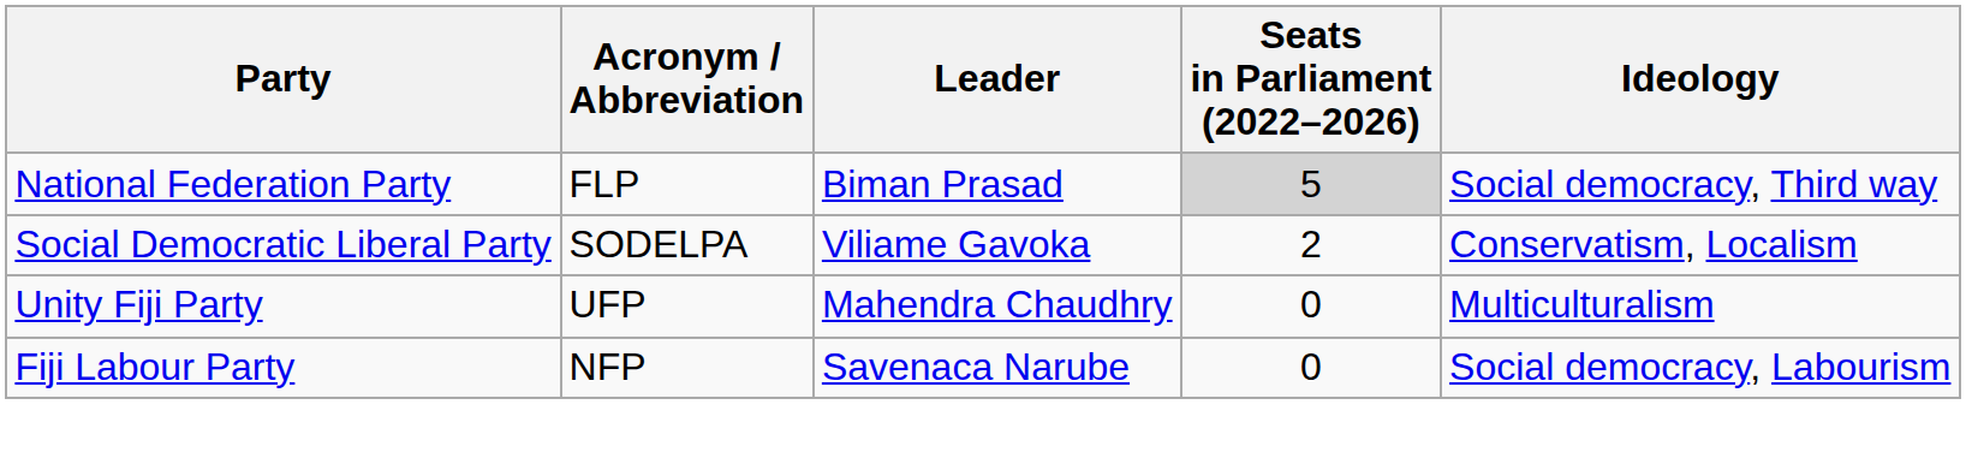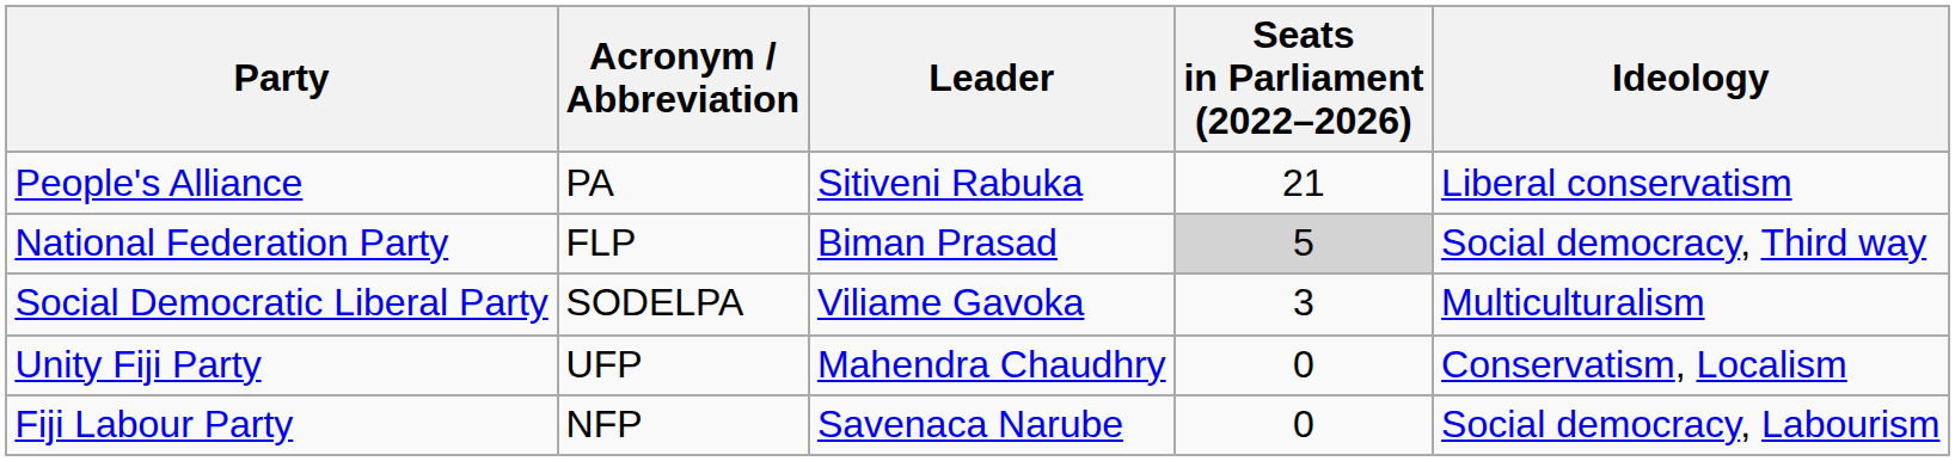 <table class="wikitable">
 <tr>
 <th>Party</th>
 <th>Acronym / <br>Abbreviation</th>
 <th>Leader</th>
 <th>Seats <br> in Parliament <br>(2022–2026)</th>
 <th>Ideology</th>
+</tr>
+<tr>
+<td><a href='#'>People's Alliance</a></td>
+<td>PA</td>
+<td><a href='#'>Sitiveni Rabuka</a></td>
+<td style="text-align:center">21</td>
+<td><a href='#'>Liberal conservatism</a></td>
 </tr>
 <tr>
 <td><a href='#'>National Federation Party</a></td>
 <td>FLP</td>
 <td><a href='#'>Biman Prasad</a></td>
 <td style="background: lightgrey; text-align:center">5</td>
 <td><a href='#'>Social democracy</a>, <a href='#'>Third way</a></td>
 </tr>
 <tr>
 <td><a href='#'>Social Democratic Liberal Party</a></td>
 <td>SODELPA</td>
 <td><a href='#'>Viliame Gavoka</a></td>
-<td style="text-align:center">2</td>
-<td><a href='#'>Conservatism</a>, <a href='#'>Localism</a></td>
+<td style="text-align:center">3</td>
+<td><a href='#'>Multiculturalism</a></td>
 </tr>
 <tr>
 <td><a href='#'>Unity Fiji Party</a></td>
 <td>UFP</td>
 <td><a href='#'>Mahendra Chaudhry</a></td>
 <td style="text-align:center">0</td>
-<td><a href='#'>Multiculturalism</a></td>
+<td><a href='#'>Conservatism</a>, <a href='#'>Localism</a></td>
 </tr>
 <tr>
 <td><a href='#'>Fiji Labour Party</a></td>
 <td>NFP</td>
 <td><a href='#'>Savenaca Narube</a></td>
 <td style="text-align:center">0</td>
 <td><a href='#'>Social democracy</a>, <a href='#'>Labourism</a></td>
 </tr>
 </table>
